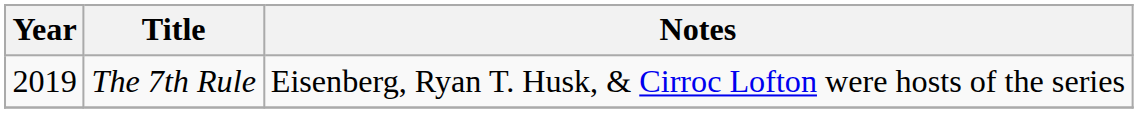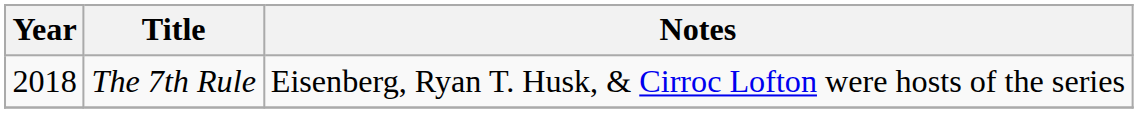 <table class="wikitable">
 <tr>
 <th>Year</th>
 <th>Title</th>
 <th>Notes</th>
 </tr>
 <tr>
-<td>2019</td>
+<td>2018</td>
 <td><em>The 7th Rule</em></td>
 <td>Eisenberg, Ryan T. Husk, & <a href='#'>Cirroc Lofton</a> were hosts of the series</td>
 </tr>
 <tr>
 </tr>
 </table>
